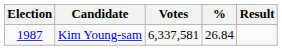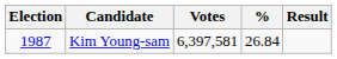 <table class="wikitable" style="text-align:center">
 <tr>
 <th>Election</th>
 <th>Candidate</th>
 <th>Votes</th>
 <th>%</th>
 <th>Result</th>
 </tr>
 <tr>
 <td><a href='#'>1987</a></td>
 <td><a href='#'>Kim Young-sam</a></td>
-<td>6,337,581</td>
+<td>6,397,581</td>
 <td>26.84</td>
 <td></td>
 </tr>
 </table>
